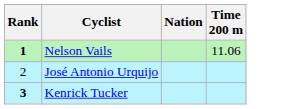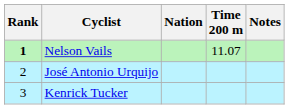 <table class="wikitable sortable" style="text-align:center">
 <tr>
 <th>Rank</th>
 <th>Cyclist</th>
 <th>Nation</th>
 <th>Time<br>200 m</th>
+<th>Notes</th>
 </tr>
 <tr bgcolor=bbf3bb>
 <td><strong>1</strong></td>
 <td align=left><a href='#'>Nelson Vails</a></td>
 <td align=left></td>
-<td>11.06</td>
+<td>11.07</td>
+<td></td>
 </tr>
 <tr bgcolor=bbf3ff>
 <td>2</td>
 <td align=left><a href='#'>José Antonio Urquijo</a></td>
 <td align=left></td>
 <td></td>
+<td></td>
 </tr>
 <tr bgcolor=bbf3ff>
-<td><strong>3</strong></td>
+<td>3</td>
 <td align=left><a href='#'>Kenrick Tucker</a></td>
 <td align=left></td>
 <td></td>
+<td></td>
 </tr>
 </table>
